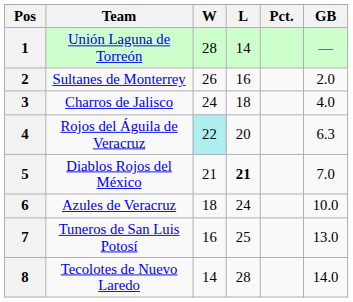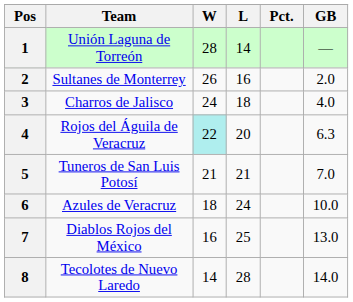 <table class="wikitable plainrowheaders" width="60%" style="text-align:center;">
 <tr>
 </tr>
 <tr>
 <th scope="col" width="5%">Pos</th>
 <th scope="col" width="25%">Team</th>
 <th scope="col" width="5%">W</th>
 <th scope="col" width="5%">L</th>
 <th scope="col" width="5%">Pct.</th>
 <th scope="col" width="5%">GB</th>
 </tr>
 <tr style="background-color:#ccffcc;">
 <th>1</th>
 <td><a href='#'>Unión Laguna de Torreón</a></td>
 <td>28</td>
 <td>14</td>
 <td></td>
 <td>—</td>
 </tr>
 <tr>
 <th>2</th>
 <td><a href='#'>Sultanes de Monterrey</a></td>
 <td>26</td>
 <td>16</td>
 <td></td>
 <td>2.0</td>
 </tr>
 <tr>
 <th>3</th>
 <td><a href='#'>Charros de Jalisco</a></td>
 <td>24</td>
 <td>18</td>
 <td></td>
 <td>4.0</td>
 </tr>
 <tr>
 <th>4</th>
 <td><a href='#'>Rojos del Águila de Veracruz</a></td>
 <td style="background: paleturquoise;">22</td>
 <td>20</td>
 <td></td>
 <td>6.3</td>
 </tr>
 <tr>
 <th>5</th>
-<td><a href='#'>Diablos Rojos del México</a></td>
+<td><a href='#'>Tuneros de San Luis Potosí</a></td>
 <td>21</td>
-<td><strong>21</strong></td>
+<td>21</td>
 <td></td>
 <td>7.0</td>
 </tr>
 <tr>
 <th>6</th>
 <td><a href='#'>Azules de Veracruz</a></td>
 <td>18</td>
 <td>24</td>
 <td></td>
 <td>10.0</td>
 </tr>
 <tr>
 <th>7</th>
-<td><a href='#'>Tuneros de San Luis Potosí</a></td>
+<td><a href='#'>Diablos Rojos del México</a></td>
 <td>16</td>
 <td>25</td>
 <td></td>
 <td>13.0</td>
 </tr>
 <tr>
 <th>8</th>
 <td><a href='#'>Tecolotes de Nuevo Laredo</a></td>
 <td>14</td>
 <td>28</td>
 <td></td>
 <td>14.0</td>
 </tr>
 </table>
